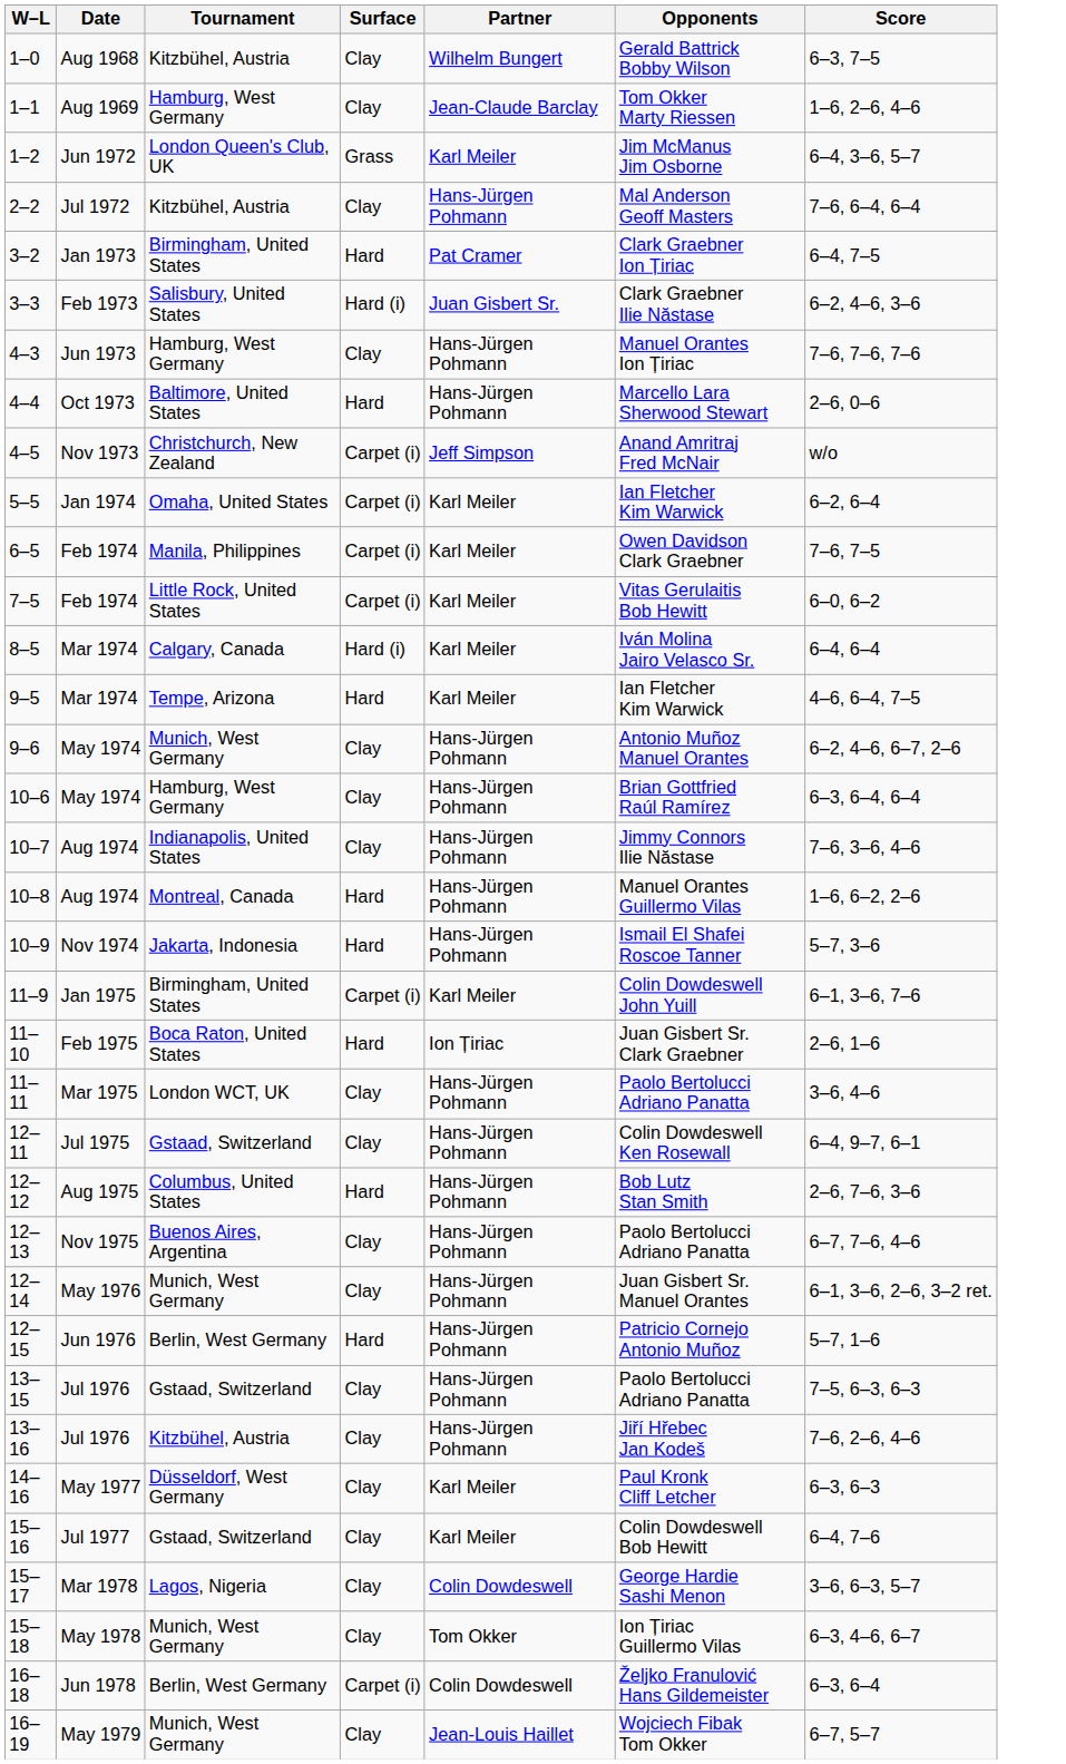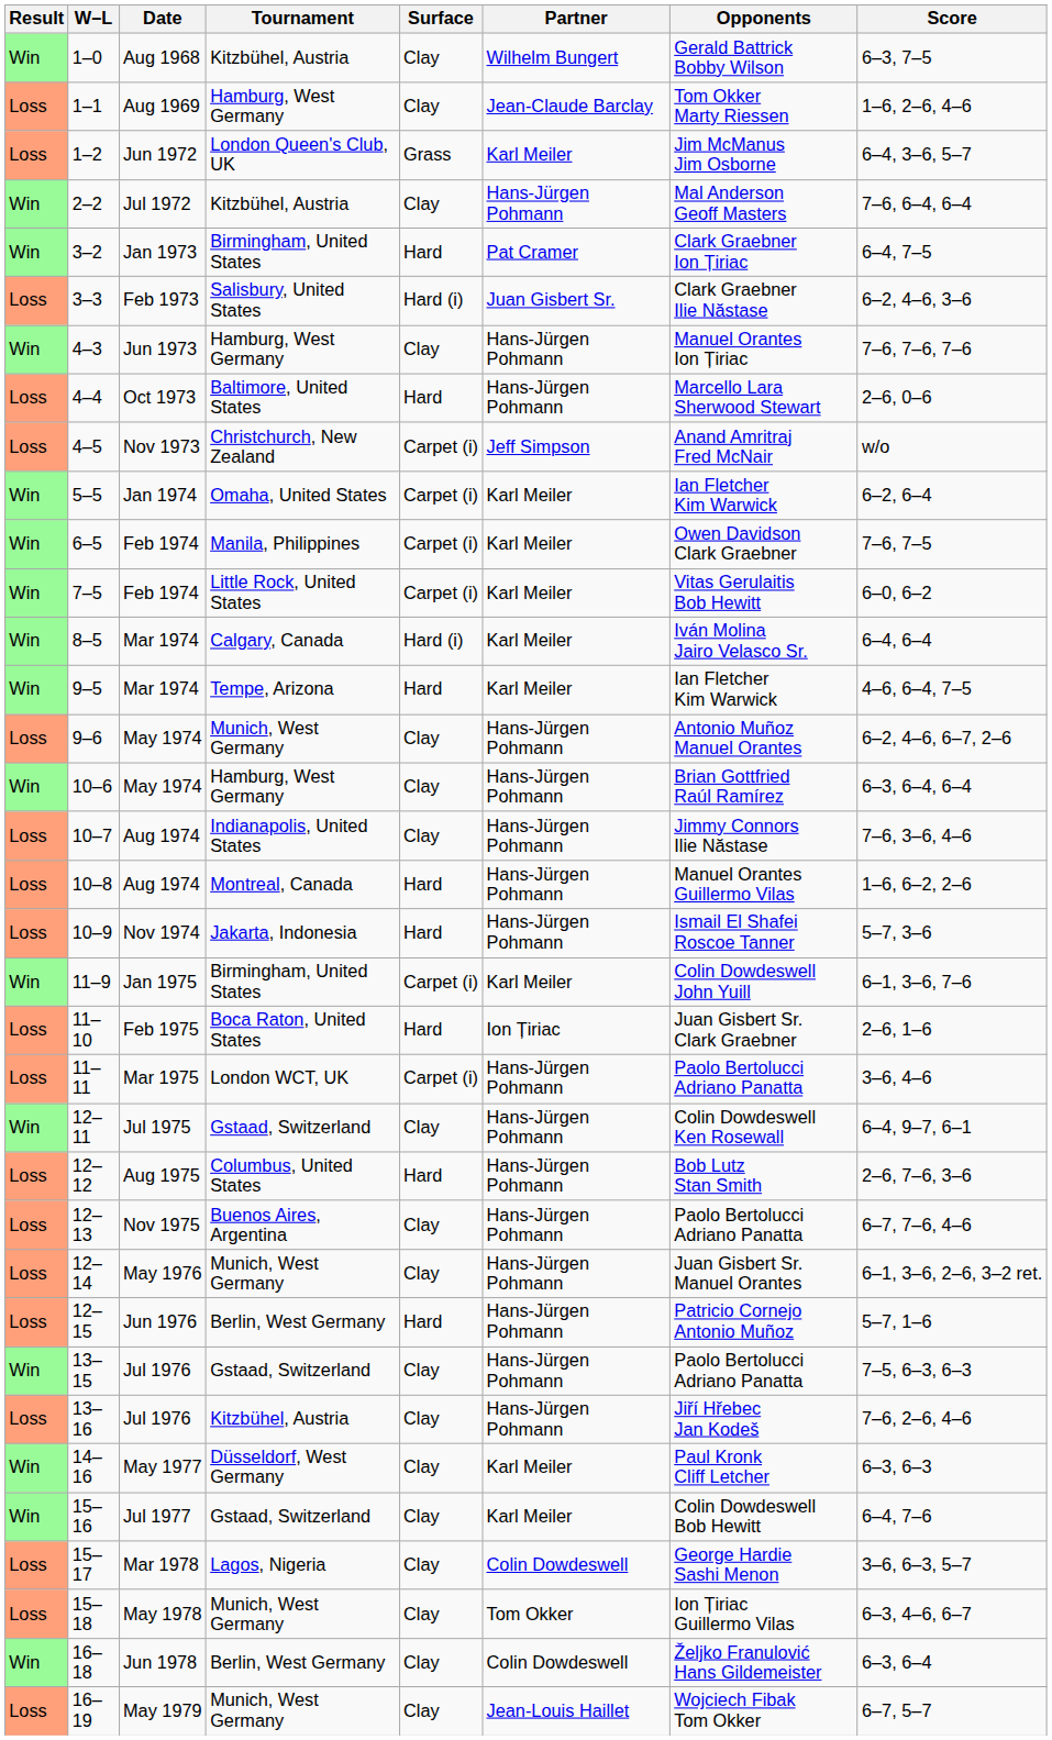 <table class="sortable wikitable nowrap">
 <tr>
+<th>Result</th>
 <th style="width:38px" class="unsortable">W–L</th>
 <th>Date</th>
 <th style="width:165px">Tournament</th>
 <th>Surface</th>
 <th style="width:160px">Partner</th>
 <th style="width:160px">Opponents</th>
 <th class="unsortable">Score</th>
 </tr>
 <tr>
+<td style="background:#98fb98;">Win</td>
 <td>1–0</td>
 <td>Aug 1968</td>
 <td>Kitzbühel, Austria</td>
 <td>Clay</td>
 <td> <a href='#'>Wilhelm Bungert</a></td>
 <td> <a href='#'>Gerald Battrick</a> <br>  <a href='#'>Bobby Wilson</a></td>
 <td>6–3, 7–5</td>
 </tr>
 <tr>
+<td style="background:#ffa07a;">Loss</td>
 <td>1–1</td>
 <td>Aug 1969</td>
 <td><a href='#'>Hamburg</a>, West Germany</td>
 <td>Clay</td>
 <td> <a href='#'>Jean-Claude Barclay</a></td>
 <td> <a href='#'>Tom Okker</a> <br>  <a href='#'>Marty Riessen</a></td>
 <td>1–6, 2–6, 4–6</td>
 </tr>
 <tr>
+<td style="background:#ffa07a;">Loss</td>
 <td>1–2</td>
 <td>Jun 1972</td>
 <td><a href='#'>London Queen's Club</a>, UK</td>
 <td>Grass</td>
 <td> <a href='#'>Karl Meiler</a></td>
 <td> <a href='#'>Jim McManus</a> <br>  <a href='#'>Jim Osborne</a></td>
 <td>6–4, 3–6, 5–7</td>
 </tr>
 <tr>
+<td style="background:#98fb98;">Win</td>
 <td>2–2</td>
 <td>Jul 1972</td>
 <td>Kitzbühel, Austria</td>
 <td>Clay</td>
 <td> <a href='#'>Hans-Jürgen Pohmann</a></td>
 <td> <a href='#'>Mal Anderson</a> <br>  <a href='#'>Geoff Masters</a></td>
 <td>7–6, 6–4, 6–4</td>
 </tr>
 <tr>
+<td style="background:#98fb98;">Win</td>
 <td>3–2</td>
 <td>Jan 1973</td>
 <td><a href='#'>Birmingham</a>, United States</td>
 <td>Hard</td>
 <td> <a href='#'>Pat Cramer</a></td>
 <td> <a href='#'>Clark Graebner</a> <br>  <a href='#'>Ion Țiriac</a></td>
 <td>6–4, 7–5</td>
 </tr>
 <tr>
+<td style="background:#ffa07a;">Loss</td>
 <td>3–3</td>
 <td>Feb 1973</td>
 <td><a href='#'>Salisbury</a>, United States</td>
 <td>Hard (i)</td>
 <td> <a href='#'>Juan Gisbert Sr.</a></td>
 <td> Clark Graebner <br>  <a href='#'>Ilie Năstase</a></td>
 <td>6–2, 4–6, 3–6</td>
 </tr>
 <tr>
+<td style="background:#98fb98;">Win</td>
 <td>4–3</td>
 <td>Jun 1973</td>
 <td>Hamburg, West Germany</td>
 <td>Clay</td>
 <td> Hans-Jürgen Pohmann</td>
 <td> <a href='#'>Manuel Orantes</a> <br>  Ion Țiriac</td>
 <td>7–6, 7–6, 7–6</td>
 </tr>
 <tr>
+<td style="background:#ffa07a;">Loss</td>
 <td>4–4</td>
 <td>Oct 1973</td>
 <td><a href='#'>Baltimore</a>, United States</td>
 <td>Hard</td>
 <td> Hans-Jürgen Pohmann</td>
 <td> <a href='#'>Marcello Lara</a> <br>  <a href='#'>Sherwood Stewart</a></td>
 <td>2–6, 0–6</td>
 </tr>
 <tr>
+<td style="background:#ffa07a;">Loss</td>
 <td>4–5</td>
 <td>Nov 1973</td>
 <td><a href='#'>Christchurch</a>, New Zealand</td>
 <td>Carpet (i)</td>
 <td> <a href='#'>Jeff Simpson</a></td>
 <td> <a href='#'>Anand Amritraj</a> <br>  <a href='#'>Fred McNair</a></td>
 <td>w/o</td>
 </tr>
 <tr>
+<td style="background:#98fb98;">Win</td>
 <td>5–5</td>
 <td>Jan 1974</td>
 <td><a href='#'>Omaha</a>, United States</td>
 <td>Carpet (i)</td>
 <td> Karl Meiler</td>
 <td> <a href='#'>Ian Fletcher</a> <br>  <a href='#'>Kim Warwick</a></td>
 <td>6–2, 6–4</td>
 </tr>
 <tr>
+<td style="background:#98fb98;">Win</td>
 <td>6–5</td>
 <td>Feb 1974</td>
 <td><a href='#'>Manila</a>, Philippines</td>
 <td>Carpet (i)</td>
 <td> Karl Meiler</td>
 <td> <a href='#'>Owen Davidson</a> <br>  Clark Graebner</td>
 <td>7–6, 7–5</td>
 </tr>
 <tr>
+<td style="background:#98fb98;">Win</td>
 <td>7–5</td>
 <td>Feb 1974</td>
 <td><a href='#'>Little Rock</a>, United States</td>
 <td>Carpet (i)</td>
 <td> Karl Meiler</td>
 <td> <a href='#'>Vitas Gerulaitis</a> <br>  <a href='#'>Bob Hewitt</a></td>
 <td>6–0, 6–2</td>
 </tr>
 <tr>
+<td style="background:#98fb98;">Win</td>
 <td>8–5</td>
 <td>Mar 1974</td>
 <td><a href='#'>Calgary</a>, Canada</td>
 <td>Hard (i)</td>
 <td> Karl Meiler</td>
 <td> <a href='#'>Iván Molina</a> <br>  <a href='#'>Jairo Velasco Sr.</a></td>
 <td>6–4, 6–4</td>
 </tr>
 <tr>
+<td style="background:#98fb98;">Win</td>
 <td>9–5</td>
 <td>Mar 1974</td>
 <td><a href='#'>Tempe</a>, Arizona</td>
 <td>Hard</td>
 <td> Karl Meiler</td>
 <td> Ian Fletcher <br>  Kim Warwick</td>
 <td>4–6, 6–4, 7–5</td>
 </tr>
 <tr>
+<td style="background:#ffa07a;">Loss</td>
 <td>9–6</td>
 <td>May 1974</td>
 <td><a href='#'>Munich</a>, West Germany</td>
 <td>Clay</td>
 <td> Hans-Jürgen Pohmann</td>
 <td> <a href='#'>Antonio Muñoz</a> <br>  <a href='#'>Manuel Orantes</a></td>
 <td>6–2, 4–6, 6–7, 2–6</td>
 </tr>
 <tr>
+<td style="background:#98fb98;">Win</td>
 <td>10–6</td>
 <td>May 1974</td>
 <td>Hamburg, West Germany</td>
 <td>Clay</td>
 <td> Hans-Jürgen Pohmann</td>
 <td> <a href='#'>Brian Gottfried</a> <br>  <a href='#'>Raúl Ramírez</a></td>
 <td>6–3, 6–4, 6–4</td>
 </tr>
 <tr>
+<td style="background:#ffa07a;">Loss</td>
 <td>10–7</td>
 <td>Aug 1974</td>
 <td><a href='#'>Indianapolis</a>, United States</td>
 <td>Clay</td>
 <td> Hans-Jürgen Pohmann</td>
 <td> <a href='#'>Jimmy Connors</a> <br>  Ilie Năstase</td>
 <td>7–6, 3–6, 4–6</td>
 </tr>
 <tr>
+<td style="background:#ffa07a;">Loss</td>
 <td>10–8</td>
 <td>Aug 1974</td>
 <td><a href='#'>Montreal</a>, Canada</td>
 <td>Hard</td>
 <td> Hans-Jürgen Pohmann</td>
 <td> Manuel Orantes <br>  <a href='#'>Guillermo Vilas</a></td>
 <td>1–6, 6–2, 2–6</td>
 </tr>
 <tr>
+<td style="background:#ffa07a;">Loss</td>
 <td>10–9</td>
 <td>Nov 1974</td>
 <td><a href='#'>Jakarta</a>, Indonesia</td>
 <td>Hard</td>
 <td> Hans-Jürgen Pohmann</td>
 <td> <a href='#'>Ismail El Shafei</a> <br>  <a href='#'>Roscoe Tanner</a></td>
 <td>5–7, 3–6</td>
 </tr>
 <tr>
+<td style="background:#98fb98;">Win</td>
 <td>11–9</td>
 <td>Jan 1975</td>
 <td>Birmingham, United States</td>
 <td>Carpet (i)</td>
 <td> Karl Meiler</td>
 <td> <a href='#'>Colin Dowdeswell</a> <br>  <a href='#'>John Yuill</a></td>
 <td>6–1, 3–6, 7–6</td>
 </tr>
 <tr>
+<td style="background:#ffa07a;">Loss</td>
 <td>11–10</td>
 <td>Feb 1975</td>
 <td><a href='#'>Boca Raton</a>, United States</td>
 <td>Hard</td>
 <td> Ion Țiriac</td>
 <td> Juan Gisbert Sr. <br>  Clark Graebner</td>
 <td>2–6, 1–6</td>
 </tr>
 <tr>
+<td style="background:#ffa07a;">Loss</td>
 <td>11–11</td>
 <td>Mar 1975</td>
 <td>London WCT, UK</td>
-<td>Clay</td>
+<td>Carpet (i)</td>
 <td> Hans-Jürgen Pohmann</td>
 <td> <a href='#'>Paolo Bertolucci</a> <br>  <a href='#'>Adriano Panatta</a></td>
 <td>3–6, 4–6</td>
 </tr>
 <tr>
+<td style="background:#98fb98;">Win</td>
 <td>12–11</td>
 <td>Jul 1975</td>
 <td><a href='#'>Gstaad</a>, Switzerland</td>
 <td>Clay</td>
 <td> Hans-Jürgen Pohmann</td>
 <td> Colin Dowdeswell <br>  <a href='#'>Ken Rosewall</a></td>
 <td>6–4, 9–7, 6–1</td>
 </tr>
 <tr>
+<td style="background:#ffa07a;">Loss</td>
 <td>12–12</td>
 <td>Aug 1975</td>
 <td><a href='#'>Columbus</a>, United States</td>
 <td>Hard</td>
 <td> Hans-Jürgen Pohmann</td>
 <td> <a href='#'>Bob Lutz</a> <br>  <a href='#'>Stan Smith</a></td>
 <td>2–6, 7–6, 3–6</td>
 </tr>
 <tr>
+<td style="background:#ffa07a;">Loss</td>
 <td>12–13</td>
 <td>Nov 1975</td>
 <td><a href='#'>Buenos Aires</a>, Argentina</td>
 <td>Clay</td>
 <td> Hans-Jürgen Pohmann</td>
 <td> Paolo Bertolucci <br>  Adriano Panatta</td>
 <td>6–7, 7–6, 4–6</td>
 </tr>
 <tr>
+<td style="background:#ffa07a;">Loss</td>
 <td>12–14</td>
 <td>May 1976</td>
 <td>Munich, West Germany</td>
 <td>Clay</td>
 <td> Hans-Jürgen Pohmann</td>
 <td> Juan Gisbert Sr. <br>  Manuel Orantes</td>
 <td>6–1, 3–6, 2–6, 3–2 ret.</td>
 </tr>
 <tr>
+<td style="background:#ffa07a;">Loss</td>
 <td>12–15</td>
 <td>Jun 1976</td>
 <td>Berlin, West Germany</td>
 <td>Hard</td>
 <td> Hans-Jürgen Pohmann</td>
 <td> <a href='#'>Patricio Cornejo</a> <br>  <a href='#'>Antonio Muñoz</a></td>
 <td>5–7, 1–6</td>
 </tr>
 <tr>
+<td style="background:#98fb98;">Win</td>
 <td>13–15</td>
 <td>Jul 1976</td>
 <td>Gstaad, Switzerland</td>
 <td>Clay</td>
 <td> Hans-Jürgen Pohmann</td>
 <td> Paolo Bertolucci <br>  Adriano Panatta</td>
 <td>7–5, 6–3, 6–3</td>
 </tr>
 <tr>
+<td style="background:#ffa07a;">Loss</td>
 <td>13–16</td>
 <td>Jul 1976</td>
 <td><a href='#'>Kitzbühel</a>, Austria</td>
 <td>Clay</td>
 <td> Hans-Jürgen Pohmann</td>
 <td> <a href='#'>Jiří Hřebec</a> <br>  <a href='#'>Jan Kodeš</a></td>
 <td>7–6, 2–6, 4–6</td>
 </tr>
 <tr>
+<td style="background:#98fb98;">Win</td>
 <td>14–16</td>
 <td>May 1977</td>
 <td><a href='#'>Düsseldorf</a>, West Germany</td>
 <td>Clay</td>
 <td> Karl Meiler</td>
 <td> <a href='#'>Paul Kronk</a> <br>  <a href='#'>Cliff Letcher</a></td>
 <td>6–3, 6–3</td>
 </tr>
 <tr>
+<td style="background:#98fb98;">Win</td>
 <td>15–16</td>
 <td>Jul 1977</td>
 <td>Gstaad, Switzerland</td>
 <td>Clay</td>
 <td> Karl Meiler</td>
 <td> Colin Dowdeswell <br>  Bob Hewitt</td>
 <td>6–4, 7–6</td>
 </tr>
 <tr>
+<td style="background:#ffa07a;">Loss</td>
 <td>15–17</td>
 <td>Mar 1978</td>
 <td><a href='#'>Lagos</a>, Nigeria</td>
 <td>Clay</td>
 <td> <a href='#'>Colin Dowdeswell</a></td>
 <td> <a href='#'>George Hardie</a> <br>  <a href='#'>Sashi Menon</a></td>
 <td>3–6, 6–3, 5–7</td>
 </tr>
 <tr>
+<td style="background:#ffa07a;">Loss</td>
 <td>15–18</td>
 <td>May 1978</td>
 <td>Munich, West Germany</td>
 <td>Clay</td>
 <td> Tom Okker</td>
 <td> Ion Țiriac <br>  Guillermo Vilas</td>
 <td>6–3, 4–6, 6–7</td>
 </tr>
 <tr>
+<td style="background:#98fb98;">Win</td>
 <td>16–18</td>
 <td>Jun 1978</td>
 <td>Berlin, West Germany</td>
-<td>Carpet (i)</td>
+<td>Clay</td>
 <td> Colin Dowdeswell</td>
 <td> <a href='#'>Željko Franulović</a> <br>  <a href='#'>Hans Gildemeister</a></td>
 <td>6–3, 6–4</td>
 </tr>
 <tr>
+<td style="background:#ffa07a;">Loss</td>
 <td>16–19</td>
 <td>May 1979</td>
 <td>Munich, West Germany</td>
 <td>Clay</td>
 <td> <a href='#'>Jean-Louis Haillet</a></td>
 <td> <a href='#'>Wojciech Fibak</a> <br>  Tom Okker</td>
 <td>6–7, 5–7</td>
 </tr>
 </table>
